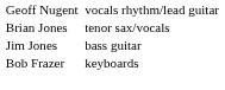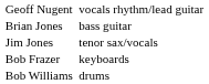 <table>
 <tr>
 <td></td>
 <td>Geoff Nugent</td>
 <td></td>
 <td>vocals rhythm/lead guitar</td>
 </tr>
 <tr>
 <td></td>
 <td>Brian Jones</td>
 <td></td>
-<td>tenor sax/vocals</td>
+<td>bass guitar</td>
 </tr>
 <tr>
 <td></td>
 <td>Jim Jones</td>
 <td></td>
-<td>bass guitar</td>
+<td>tenor sax/vocals</td>
 </tr>
 <tr>
 <td></td>
 <td>Bob Frazer</td>
 <td></td>
 <td>keyboards</td>
 </tr>
+<tr>
+<td></td>
+<td>Bob Williams</td>
+<td></td>
+<td>drums</td>
+<td></td>
+</tr>
 </table>
